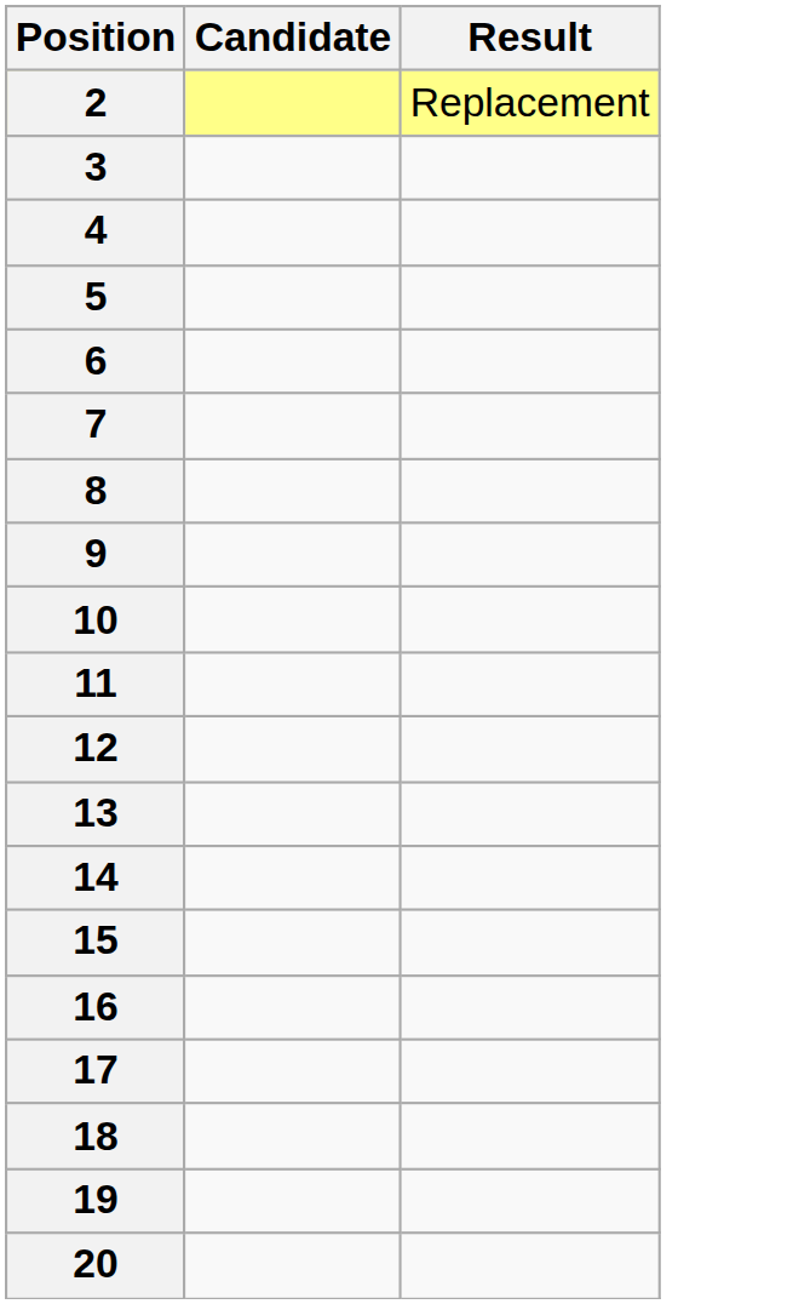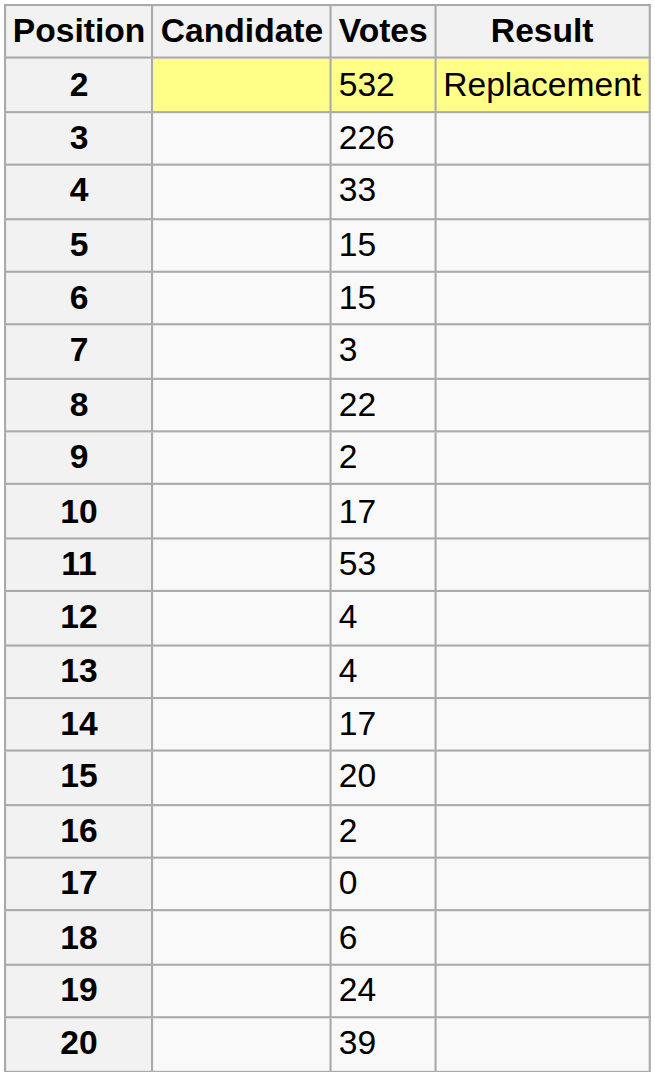 <table class="wikitable sortable col3right">
 <tr>
 <th scope="col">Position</th>
 <th scope="col">Candidate</th>
+<th scope="col">Votes</th>
 <th scope="col">Result</th>
 </tr>
 <tr bgcolor=#FF8>
 <th scope="row">2</th>
 <td></td>
+<td>532</td>
 <td>Replacement</td>
 </tr>
 <tr>
 <th scope="row">3</th>
 <td></td>
+<td>226</td>
 <td></td>
 </tr>
 <tr>
 <th scope="row">4</th>
 <td></td>
+<td>33</td>
 <td></td>
 </tr>
 <tr>
 <th scope="row">5</th>
 <td></td>
+<td>15</td>
 <td></td>
 </tr>
 <tr>
 <th scope="row">6</th>
 <td></td>
+<td>15</td>
 <td></td>
 </tr>
 <tr>
 <th scope="row">7</th>
 <td></td>
+<td>3</td>
 <td></td>
 </tr>
 <tr>
 <th scope="row">8</th>
 <td></td>
+<td>22</td>
 <td></td>
 </tr>
 <tr>
 <th scope="row">9</th>
 <td></td>
+<td>2</td>
 <td></td>
 </tr>
 <tr>
 <th scope="row">10</th>
 <td></td>
+<td>17</td>
 <td></td>
 </tr>
 <tr>
 <th scope="row">11</th>
 <td></td>
+<td>53</td>
 <td></td>
 </tr>
 <tr>
 <th scope="row">12</th>
 <td></td>
+<td>4</td>
 <td></td>
 </tr>
 <tr>
 <th scope="row">13</th>
 <td></td>
+<td>4</td>
 <td></td>
 </tr>
 <tr>
 <th scope="row">14</th>
 <td></td>
+<td>17</td>
 <td></td>
 </tr>
 <tr>
 <th scope="row">15</th>
 <td></td>
+<td>20</td>
 <td></td>
 </tr>
 <tr>
 <th scope="row">16</th>
 <td></td>
+<td>2</td>
 <td></td>
 </tr>
 <tr>
 <th scope="row">17</th>
 <td></td>
+<td>0</td>
 <td></td>
 </tr>
 <tr>
 <th scope="row">18</th>
 <td></td>
+<td>6</td>
 <td></td>
 </tr>
 <tr>
 <th scope="row">19</th>
 <td></td>
+<td>24</td>
 <td></td>
 </tr>
 <tr>
 <th scope="row">20</th>
 <td></td>
+<td>39</td>
 <td></td>
 </tr>
 </table>
